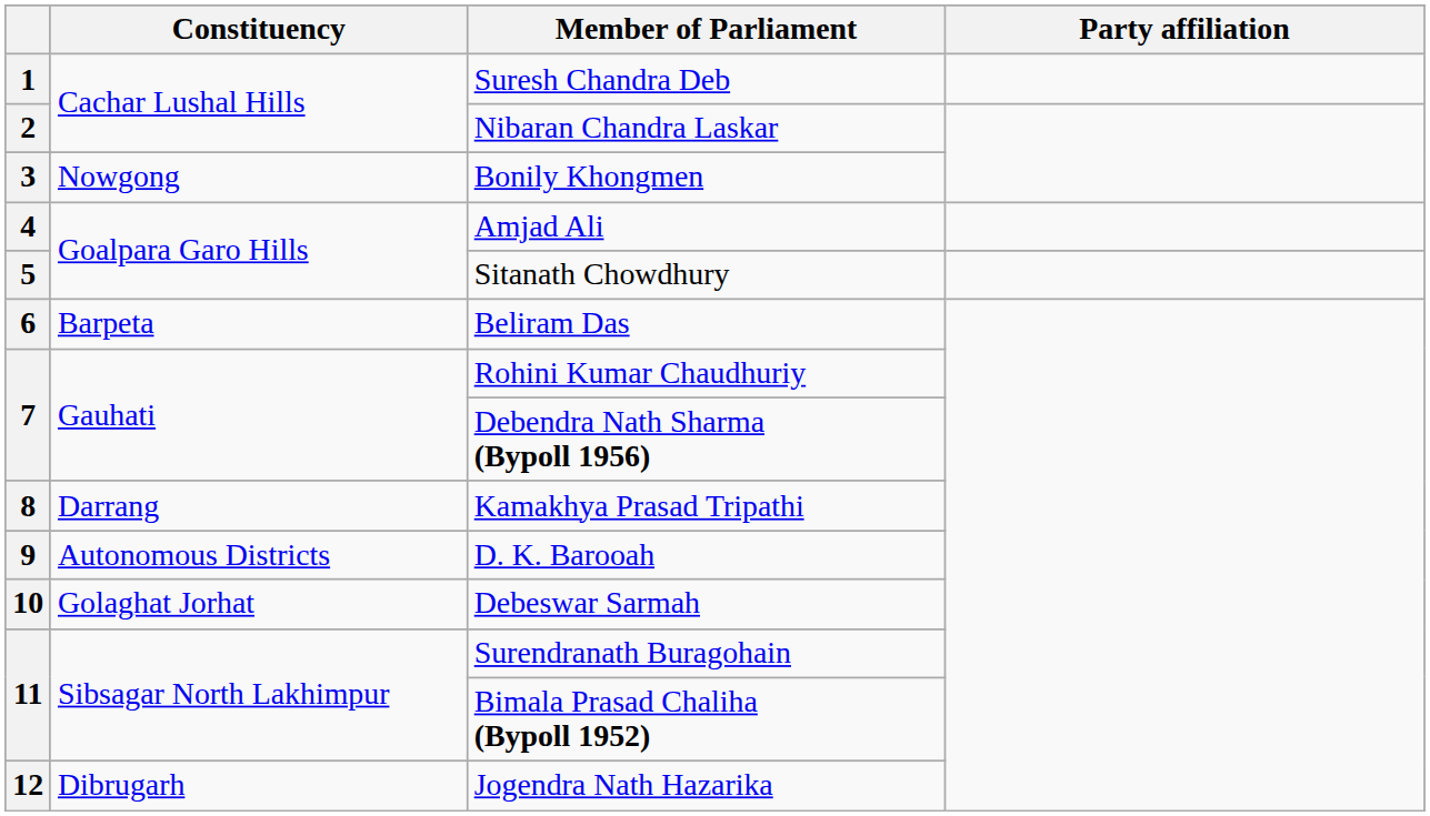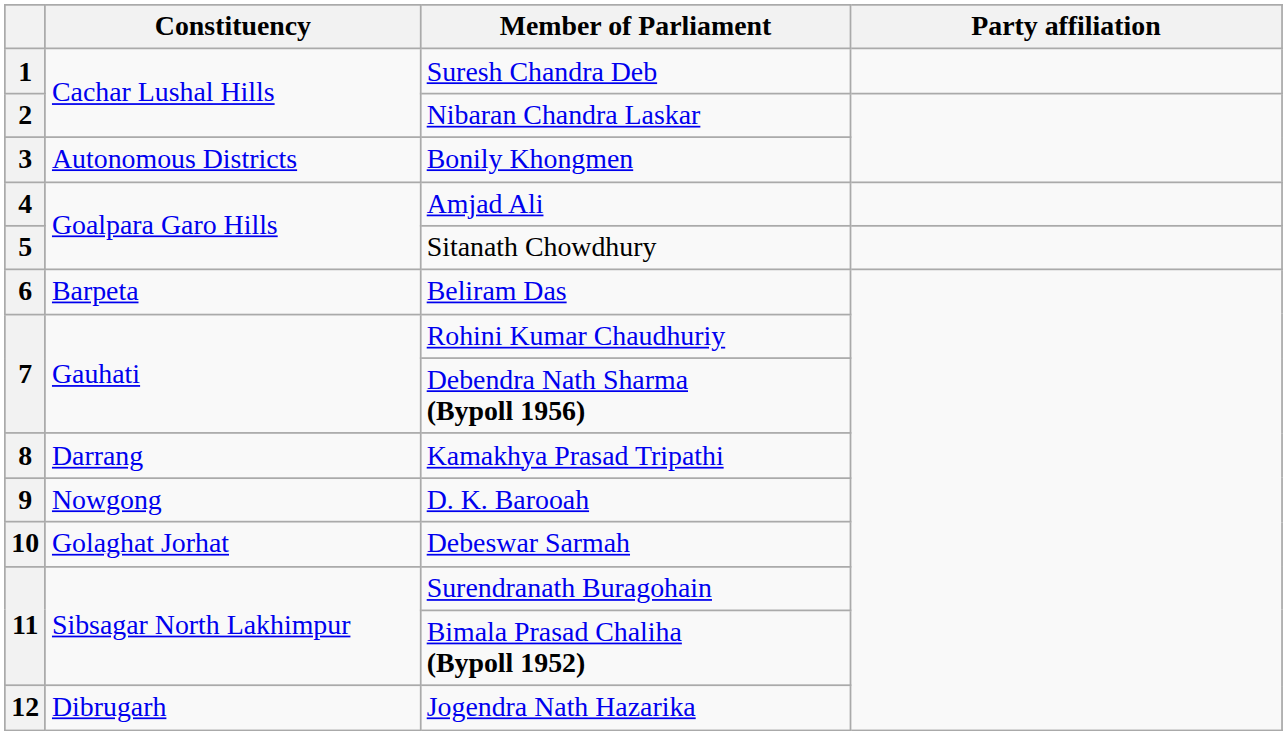 <table class="wikitable sortable">
 <tr style="text-align:center;">
 <th></th>
 <th style="width:13em">Constituency</th>
 <th style="width:15em">Member of Parliament</th>
 <th colspan="2" style="width:15em">Party affiliation</th>
 </tr>
 <tr>
 <th>1</th>
 <td rowspan="2"><a href='#'>Cachar Lushal Hills</a></td>
 <td><a href='#'>Suresh Chandra Deb</a></td>
 <td></td>
 </tr>
 <tr>
 <th>2</th>
 <td><a href='#'>Nibaran Chandra Laskar</a></td>
 </tr>
 <tr>
 <th>3</th>
-<td><a href='#'>Nowgong</a></td>
+<td><a href='#'>Autonomous Districts</a></td>
 <td><a href='#'>Bonily Khongmen</a></td>
 </tr>
 <tr>
 <th>4</th>
 <td rowspan=2><a href='#'>Goalpara Garo Hills</a></td>
 <td><a href='#'>Amjad Ali</a></td>
 <td></td>
 </tr>
 <tr>
 <th>5</th>
 <td>Sitanath Chowdhury</td>
 <td></td>
 </tr>
 <tr>
 <th>6</th>
 <td><a href='#'>Barpeta</a></td>
 <td><a href='#'>Beliram Das</a></td>
 </tr>
 <tr>
 <th rowspan="2">7</th>
 <td rowspan="2"><a href='#'>Gauhati</a></td>
 <td><a href='#'>Rohini Kumar Chaudhuriy</a></td>
 </tr>
 <tr>
 <td><a href='#'>Debendra Nath Sharma</a><br><strong>(Bypoll 1956)</strong></td>
 </tr>
 <tr>
 <th>8</th>
 <td><a href='#'>Darrang</a></td>
 <td><a href='#'>Kamakhya Prasad Tripathi</a></td>
 </tr>
 <tr>
 <th>9</th>
-<td><a href='#'>Autonomous Districts</a></td>
+<td><a href='#'>Nowgong</a></td>
 <td><a href='#'>D. K. Barooah</a></td>
 </tr>
 <tr>
 <th>10</th>
 <td><a href='#'>Golaghat Jorhat</a></td>
 <td><a href='#'>Debeswar Sarmah</a></td>
 </tr>
 <tr>
 <th rowspan="2">11</th>
 <td rowspan="2"><a href='#'>Sibsagar North Lakhimpur</a></td>
 <td><a href='#'>Surendranath Buragohain</a></td>
 </tr>
 <tr>
 <td><a href='#'>Bimala Prasad Chaliha</a><br> <strong>(Bypoll 1952)</strong></td>
 </tr>
 <tr>
 <th>12</th>
 <td><a href='#'>Dibrugarh</a></td>
 <td><a href='#'>Jogendra Nath Hazarika</a></td>
 </tr>
 </table>
